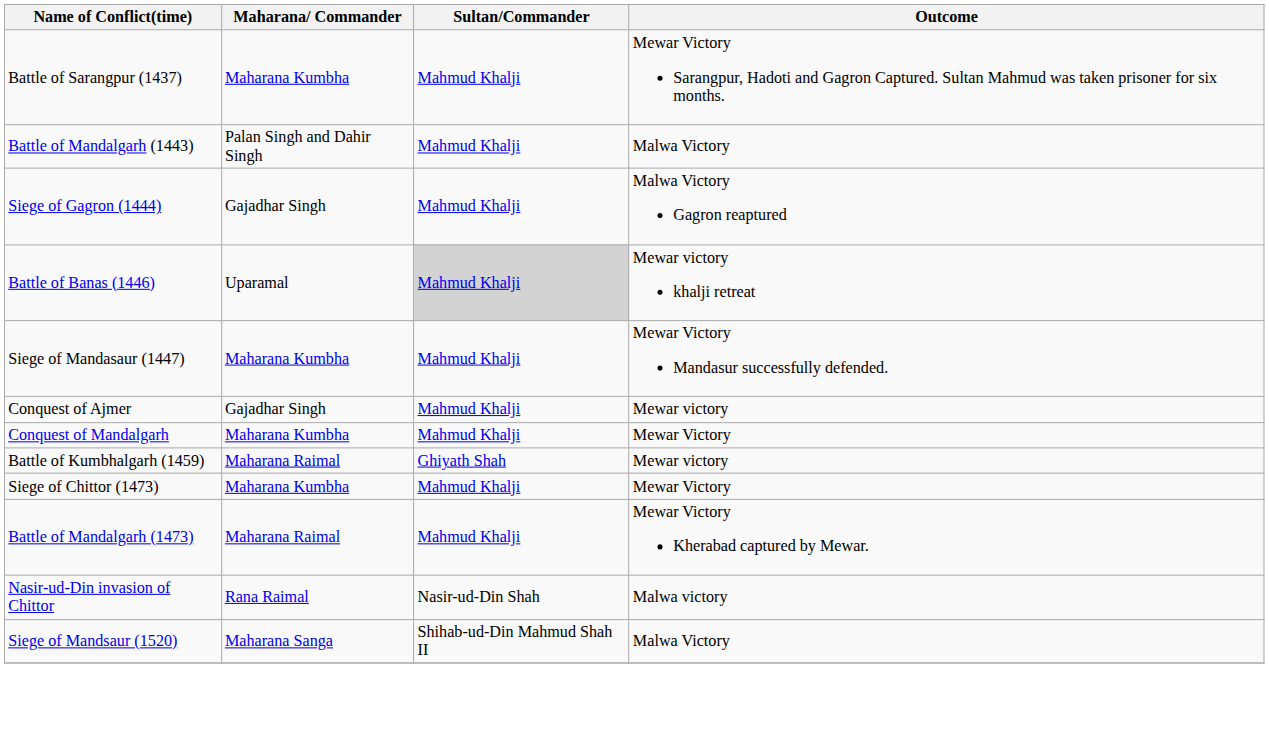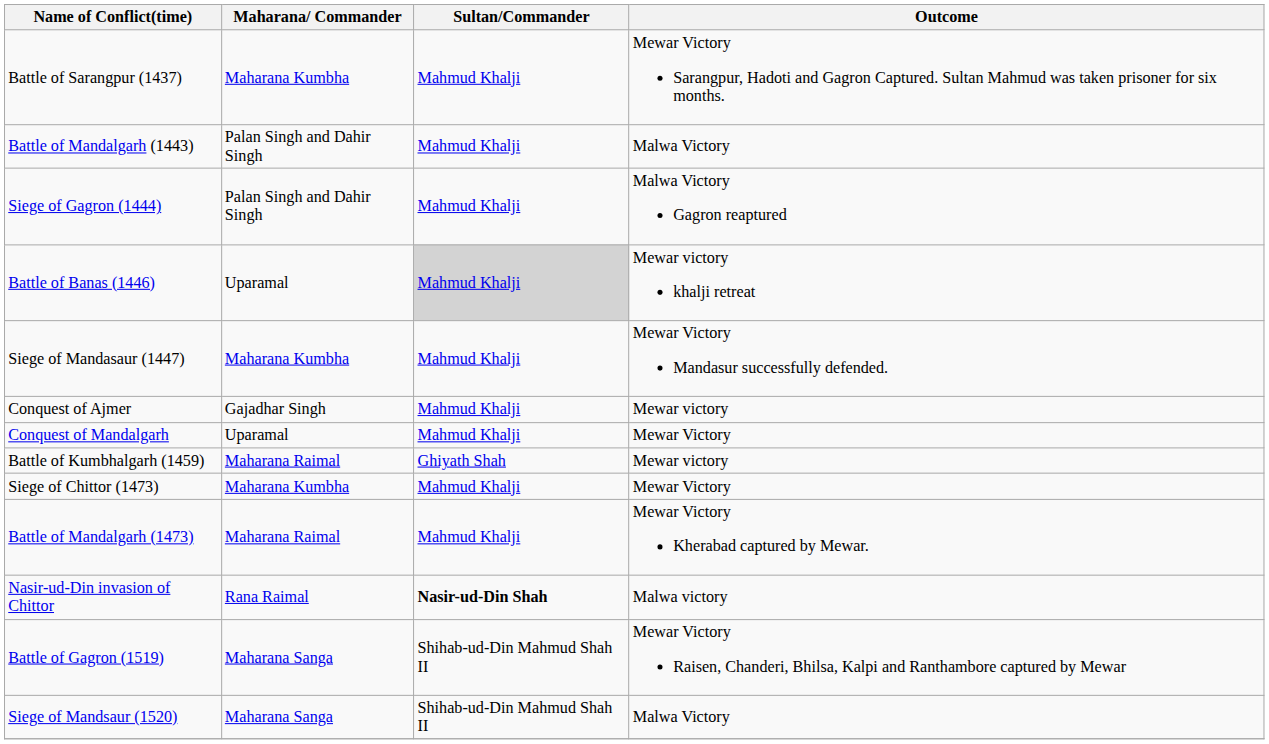 <table class="wikitable">
 <tr>
 <th>Name of Conflict(time)</th>
 <th>Maharana/ Commander</th>
 <th>Sultan/Commander</th>
 <th>Outcome</th>
 </tr>
 <tr>
 <td>Battle of Sarangpur (1437)</td>
 <td><a href='#'>Maharana Kumbha</a></td>
 <td><a href='#'>Mahmud Khalji</a></td>
 <td>Mewar Victory<br><ul><li>Sarangpur, Hadoti and Gagron Captured. Sultan Mahmud was taken prisoner for six months.</li></ul></td>
 </tr>
 <tr>
 <td><a href='#'>Battle of Mandalgarh</a> (1443)</td>
 <td>Palan Singh and Dahir Singh</td>
 <td><a href='#'>Mahmud Khalji</a></td>
 <td>Malwa Victory</td>
 </tr>
 <tr>
 <td><a href='#'>Siege of Gagron (1444)</a></td>
-<td>Gajadhar Singh </td>
+<td>Palan Singh and Dahir Singh</td>
 <td><a href='#'>Mahmud Khalji</a></td>
 <td>Malwa Victory<br><ul><li>Gagron reaptured</li></ul></td>
 </tr>
 <tr>
 <td><a href='#'>Battle of Banas (1446)</a></td>
 <td>Uparamal </td>
 <td style="background: lightgrey;"><a href='#'>Mahmud Khalji</a></td>
 <td>Mewar victory<br><ul><li>khalji retreat</li></ul></td>
 </tr>
 <tr>
 <td>Siege of Mandasaur (1447)</td>
 <td><a href='#'>Maharana Kumbha</a></td>
 <td><a href='#'>Mahmud Khalji</a></td>
 <td>Mewar Victory<br><ul><li>Mandasur successfully defended.</li></ul></td>
 </tr>
 <tr>
 <td>Conquest of Ajmer</td>
 <td>Gajadhar Singh </td>
 <td><a href='#'>Mahmud Khalji</a></td>
 <td>Mewar victory</td>
 </tr>
 <tr>
 <td><a href='#'>Conquest of Mandalgarh</a></td>
-<td><a href='#'>Maharana Kumbha</a></td>
+<td>Uparamal </td>
 <td><a href='#'>Mahmud Khalji</a></td>
 <td>Mewar Victory</td>
 </tr>
 <tr>
 <td>Battle of Kumbhalgarh (1459)</td>
 <td><a href='#'>Maharana Raimal</a></td>
 <td><a href='#'>Ghiyath Shah</a></td>
 <td>Mewar victory</td>
 </tr>
 <tr>
 <td>Siege of Chittor (1473)</td>
 <td><a href='#'>Maharana Kumbha</a></td>
 <td><a href='#'>Mahmud Khalji</a></td>
 <td>Mewar Victory</td>
 </tr>
 <tr>
 <td><a href='#'>Battle of Mandalgarh (1473)</a></td>
 <td><a href='#'>Maharana Raimal</a></td>
 <td><a href='#'>Mahmud Khalji</a></td>
 <td>Mewar Victory<br><ul><li>Kherabad captured by Mewar.</li></ul></td>
 </tr>
 <tr>
 <td><a href='#'>Nasir-ud-Din invasion of Chittor</a></td>
 <td><a href='#'>Rana Raimal</a></td>
-<td>Nasir-ud-Din Shah</td>
+<td><strong>Nasir-ud-Din Shah</strong></td>
 <td>Malwa victory</td>
+</tr>
+<tr>
+<td><a href='#'>Battle of Gagron (1519)</a></td>
+<td><a href='#'>Maharana Sanga</a></td>
+<td>Shihab-ud-Din Mahmud Shah II</td>
+<td>Mewar Victory<br><ul><li>Raisen, Chanderi, Bhilsa, Kalpi and Ranthambore captured by Mewar</li></ul></td>
 </tr>
 <tr>
 <td><a href='#'>Siege of Mandsaur (1520)</a></td>
 <td><a href='#'>Maharana Sanga</a></td>
 <td>Shihab-ud-Din Mahmud Shah II</td>
 <td>Malwa Victory</td>
 </tr>
 <tr>
 </tr>
 </table>
